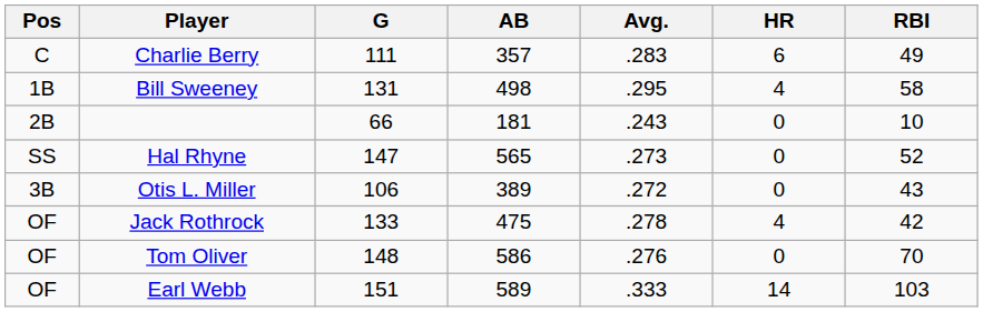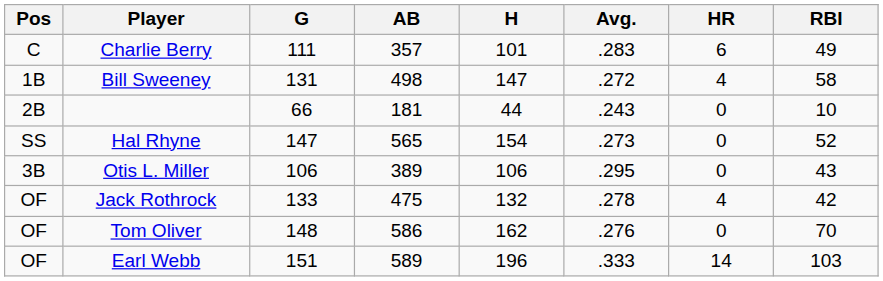 <table class="wikitable sortable">
 <tr>
 <th bgcolor="#DDDDFF" width="5%">Pos</th>
 <th bgcolor="#DDDDFF" width="16%">Player</th>
 <th bgcolor="#DDDDFF" width="9%">G</th>
 <th bgcolor="#DDDDFF" width="9%">AB</th>
+<th bgcolor="#DDDDFF" width="9%">H</th>
 <th bgcolor="#DDDDFF" width="9%">Avg.</th>
 <th bgcolor="#DDDDFF" width="9%">HR</th>
 <th bgcolor="#DDDDFF" width="9%">RBI</th>
 </tr>
 <tr align="center">
 <td>C</td>
 <td><a href='#'>Charlie Berry</a></td>
 <td>111</td>
 <td>357</td>
+<td>101</td>
 <td>.283</td>
 <td>6</td>
 <td>49</td>
 </tr>
 <tr align="center">
 <td>1B</td>
 <td><a href='#'>Bill Sweeney</a></td>
 <td>131</td>
 <td>498</td>
-<td>.295</td>
+<td>147</td>
+<td>.272</td>
 <td>4</td>
 <td>58</td>
 </tr>
 <tr align="center">
 <td>2B</td>
 <td></td>
 <td>66</td>
 <td>181</td>
+<td>44</td>
 <td>.243</td>
 <td>0</td>
 <td>10</td>
 </tr>
 <tr align="center">
 <td>SS</td>
 <td><a href='#'>Hal Rhyne</a></td>
 <td>147</td>
 <td>565</td>
+<td>154</td>
 <td>.273</td>
 <td>0</td>
 <td>52</td>
 </tr>
 <tr align="center">
 <td>3B</td>
 <td><a href='#'>Otis L. Miller</a></td>
 <td>106</td>
 <td>389</td>
-<td>.272</td>
+<td>106</td>
+<td>.295</td>
 <td>0</td>
 <td>43</td>
 </tr>
 <tr align="center">
 <td>OF</td>
 <td><a href='#'>Jack Rothrock</a></td>
 <td>133</td>
 <td>475</td>
+<td>132</td>
 <td>.278</td>
 <td>4</td>
 <td>42</td>
 </tr>
 <tr align="center">
 <td>OF</td>
 <td><a href='#'>Tom Oliver</a></td>
 <td>148</td>
 <td>586</td>
+<td>162</td>
 <td>.276</td>
 <td>0</td>
 <td>70</td>
 </tr>
 <tr align="center">
 <td>OF</td>
 <td><a href='#'>Earl Webb</a></td>
 <td>151</td>
 <td>589</td>
+<td>196</td>
 <td>.333</td>
 <td>14</td>
 <td>103</td>
 </tr>
 </table>
